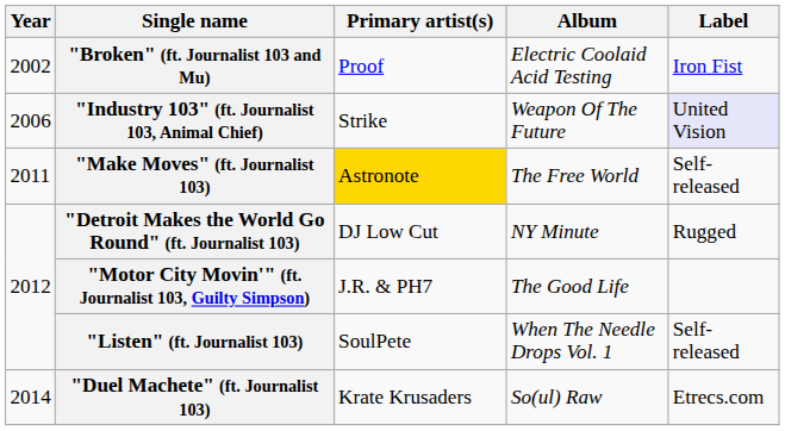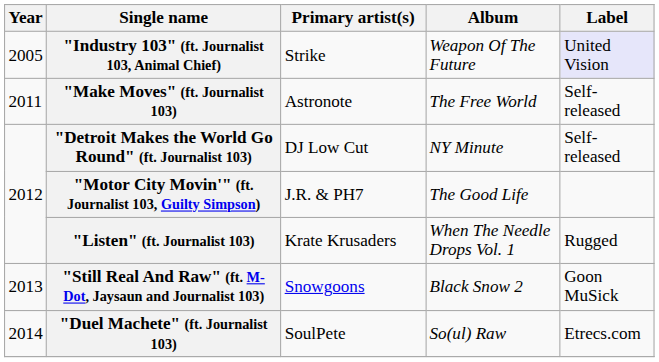 <table class="wikitable plainrowheaders" style="text-align:left;">
 <tr>
 <th scope="col" rowspan="1">Year</th>
 <th scope="col" rowspan="1">Single name</th>
 <th scope="col" rowspan="1" style="width:8em;">Primary artist(s)</th>
 <th scope="col" rowspan="1">Album</th>
 <th scope="col" rowspan="1">Label</th>
 </tr>
 <tr>
-<td rowspan="1">2002</td>
-<th scope="row">"Broken" <small>(ft. Journalist 103 and Mu)</small></th>
-<td><a href='#'>Proof</a></td>
-<td><em>Electric Coolaid Acid Testing</em></td>
-<td><a href='#'>Iron Fist</a></td>
-</tr>
-<tr>
-<td rowspan="1">2006</td>
+<td rowspan="1">2005</td>
 <th scope="row">"Industry 103" <small>(ft. Journalist 103, Animal Chief)</small></th>
 <td>Strike</td>
 <td><em>Weapon Of The Future</em></td>
 <td style="background: lavender;">United Vision</td>
 </tr>
 <tr>
 <td rowspan="1">2011</td>
 <th scope="row">"Make Moves" <small>(ft. Journalist 103)</small></th>
-<td style="background: gold;">Astronote</td>
+<td>Astronote</td>
 <td><em>The Free World</em></td>
 <td>Self-released</td>
 </tr>
 <tr>
 <td rowspan="3">2012</td>
 <th scope="row">"Detroit Makes the World Go Round" <small>(ft. Journalist 103)</small></th>
 <td>DJ Low Cut</td>
 <td><em>NY Minute</em></td>
-<td>Rugged</td>
+<td>Self-released</td>
 </tr>
 <tr>
 <th scope="row">"Motor City Movin'" <small>(ft. Journalist 103, <a href='#'>Guilty Simpson</a>)</small></th>
 <td>J.R. & PH7</td>
 <td><em>The Good Life</em></td>
 <td></td>
 </tr>
 <tr>
 <th scope="row">"Listen" <small>(ft. Journalist 103)</small></th>
-<td>SoulPete</td>
+<td>Krate Krusaders</td>
 <td><em>When The Needle Drops Vol. 1</em></td>
-<td>Self-released</td>
+<td>Rugged</td>
+</tr>
+<tr>
+<td rowspan="1">2013</td>
+<th scope="row">"Still Real And Raw" <small>(ft. <a href='#'>M-Dot</a>, Jaysaun and Journalist 103)</small></th>
+<td><a href='#'>Snowgoons</a></td>
+<td rowspan="1"><em>Black Snow 2</em></td>
+<td>Goon MuSick</td>
 </tr>
 <tr>
 <td rowspan="1">2014</td>
 <th scope="row">"Duel Machete" <small>(ft. Journalist 103)</small></th>
-<td>Krate Krusaders</td>
+<td>SoulPete</td>
 <td><em>So(ul) Raw</em></td>
 <td>Etrecs.com</td>
 </tr>
 <tr>
 </tr>
 </table>
